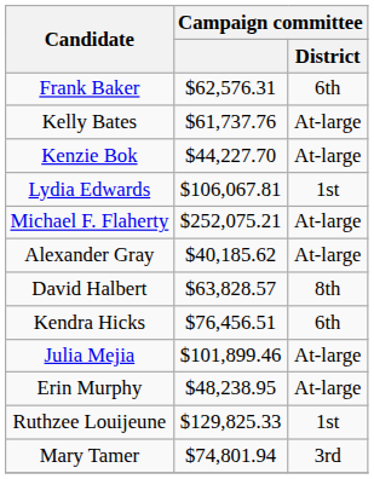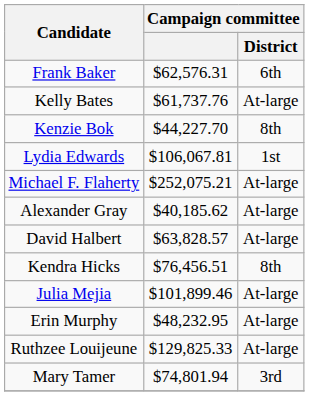 <table class="wikitable sortable" style="font-size:90%;text-align:center;">
 <tr>
 <th rowspan="2">Candidate</th>
 <th colspan="2">Campaign committee</th>
 </tr>
 <tr>
 <th data-sort-type=currency></th>
 <th>District</th>
 </tr>
 <tr>
 <td><a href='#'>Frank Baker</a></td>
 <td>$62,576.31</td>
 <td>6th</td>
 </tr>
 <tr>
 <td>Kelly Bates</td>
 <td>$61,737.76</td>
 <td>At-large</td>
 </tr>
 <tr>
 <td><a href='#'>Kenzie Bok</a></td>
 <td>$44,227.70</td>
-<td>At-large</td>
+<td>8th</td>
 </tr>
 <tr>
 <td><a href='#'>Lydia Edwards</a></td>
 <td>$106,067.81</td>
 <td>1st</td>
 </tr>
 <tr>
 <td><a href='#'>Michael F. Flaherty</a></td>
 <td>$252,075.21</td>
 <td>At-large</td>
 </tr>
 <tr>
 <td>Alexander Gray</td>
 <td>$40,185.62</td>
 <td>At-large</td>
 </tr>
 <tr>
 <td>David Halbert</td>
 <td>$63,828.57</td>
-<td>8th</td>
+<td>At-large</td>
 </tr>
 <tr>
 <td>Kendra Hicks</td>
 <td>$76,456.51</td>
-<td>6th</td>
+<td>8th</td>
 </tr>
 <tr>
 <td><a href='#'>Julia Mejia</a></td>
 <td>$101,899.46</td>
 <td>At-large</td>
 </tr>
 <tr>
 <td>Erin Murphy</td>
-<td>$48,238.95</td>
+<td>$48,232.95</td>
 <td>At-large</td>
 </tr>
 <tr>
 <td>Ruthzee Louijeune</td>
 <td>$129,825.33</td>
-<td>1st</td>
+<td>At-large</td>
 </tr>
 <tr>
 <td>Mary Tamer</td>
 <td>$74,801.94</td>
 <td>3rd</td>
 </tr>
 <tr>
 </tr>
 </table>
